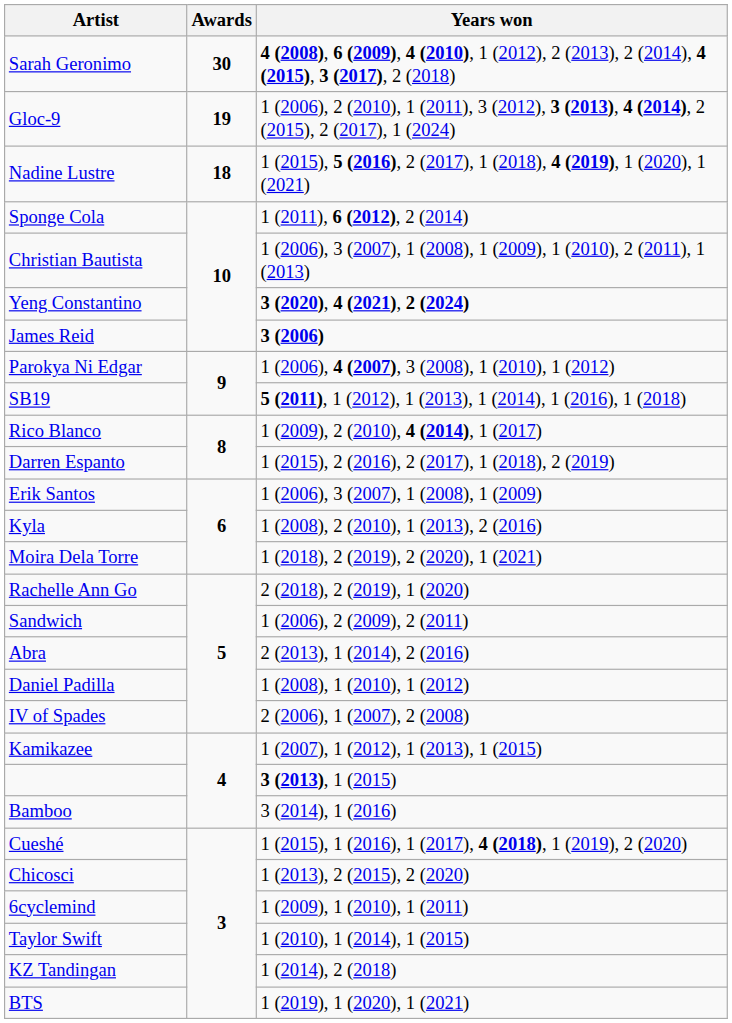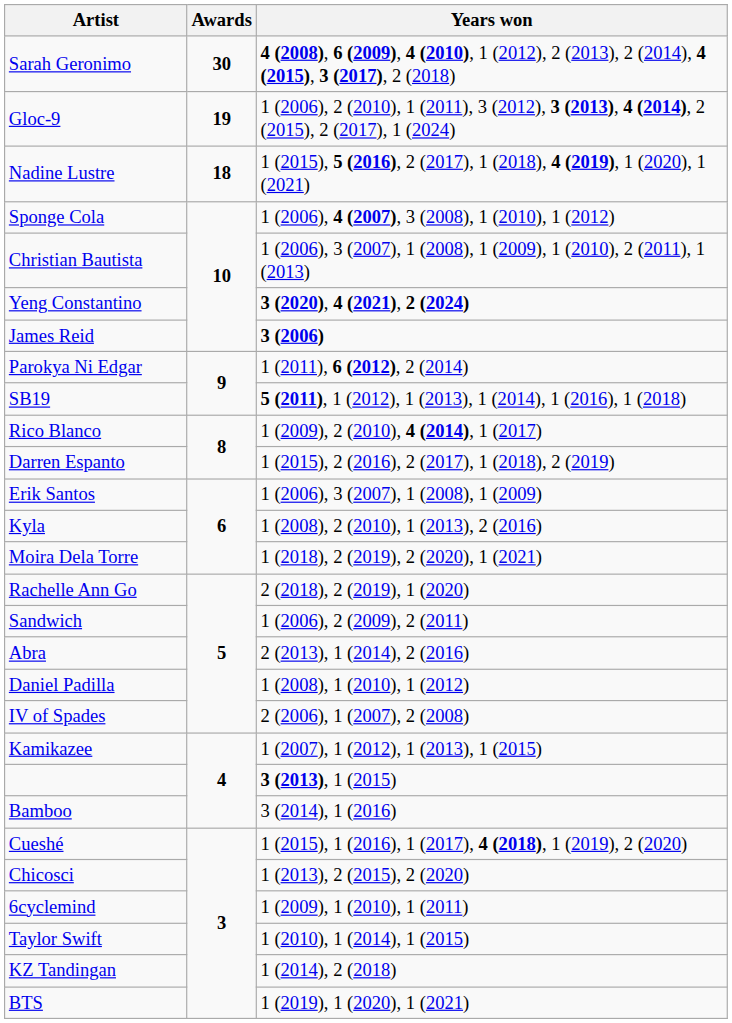 <table class="wikitable sortable" style="margin:1em auto; font-size:100%; line-height:20px; text-align:left" width:"100%">
 <tr>
 <th width="150">Artist</th>
 <th>Awards</th>
 <th>Years won</th>
 </tr>
 <tr>
 <td><a href='#'>Sarah Geronimo</a></td>
 <td align=center><strong>30</strong></td>
 <td><strong>4 (<a href='#'>2008</a>)</strong>, <strong>6 (<a href='#'>2009</a>)</strong>, <strong>4 (<a href='#'>2010</a>)</strong>, 1 (<a href='#'>2012</a>), 2 (<a href='#'>2013</a>), 2 (<a href='#'>2014</a>), <strong>4 (<a href='#'>2015</a>)</strong>, <strong>3 (<a href='#'>2017</a>)</strong>, 2 (<a href='#'>2018</a>)</td>
 </tr>
 <tr>
 <td><a href='#'>Gloc-9</a></td>
 <td align=center><strong>19</strong></td>
 <td>1 (<a href='#'>2006</a>), 2 (<a href='#'>2010</a>), 1 (<a href='#'>2011</a>), 3 (<a href='#'>2012</a>), <strong>3 (<a href='#'>2013</a>)</strong>, <strong>4 (<a href='#'>2014</a>)</strong>, 2 (<a href='#'>2015</a>), 2 (<a href='#'>2017</a>), 1 (<a href='#'>2024</a>)</td>
 </tr>
 <tr>
 <td><a href='#'>Nadine Lustre</a></td>
 <td align=center><strong>18</strong></td>
 <td>1 (<a href='#'>2015</a>), <strong>5 (<a href='#'>2016</a>)</strong>, 2 (<a href='#'>2017</a>), 1 (<a href='#'>2018</a>), <strong>4 (<a href='#'>2019</a>)</strong>, 1 (<a href='#'>2020</a>), 1 (<a href='#'>2021</a>)</td>
 </tr>
 <tr>
 <td><a href='#'>Sponge Cola</a></td>
 <td rowspan="4" align=center><strong>10</strong></td>
-<td>1 (<a href='#'>2011</a>), <strong>6 (<a href='#'>2012</a>)</strong>, 2 (<a href='#'>2014</a>)</td>
+<td>1 (<a href='#'>2006</a>), <strong>4 (<a href='#'>2007</a>)</strong>, 3 (<a href='#'>2008</a>), 1 (<a href='#'>2010</a>), 1 (<a href='#'>2012</a>)</td>
 </tr>
 <tr>
 <td><a href='#'>Christian Bautista</a></td>
 <td>1 (<a href='#'>2006</a>), 3 (<a href='#'>2007</a>), 1 (<a href='#'>2008</a>), 1 (<a href='#'>2009</a>), 1 (<a href='#'>2010</a>), 2 (<a href='#'>2011</a>), 1 (<a href='#'>2013</a>)</td>
 </tr>
 <tr>
 <td><a href='#'>Yeng Constantino</a></td>
 <td><strong>3 (<a href='#'>2020</a>)</strong>, <strong>4 (<a href='#'>2021</a>)</strong>, <strong>2 (<a href='#'>2024</a>)</strong></td>
 </tr>
 <tr>
 <td><a href='#'>James Reid</a></td>
 <td><strong>3 (<a href='#'>2006</a>)</strong></td>
 </tr>
 <tr>
 <td><a href='#'>Parokya Ni Edgar</a></td>
 <td rowspan="2" align=center><strong>9</strong></td>
-<td>1 (<a href='#'>2006</a>), <strong>4 (<a href='#'>2007</a>)</strong>, 3 (<a href='#'>2008</a>), 1 (<a href='#'>2010</a>), 1 (<a href='#'>2012</a>)</td>
+<td>1 (<a href='#'>2011</a>), <strong>6 (<a href='#'>2012</a>)</strong>, 2 (<a href='#'>2014</a>)</td>
 </tr>
 <tr>
 <td><a href='#'>SB19</a></td>
 <td><strong>5 (<a href='#'>2011</a>)</strong>, 1 (<a href='#'>2012</a>), 1 (<a href='#'>2013</a>), 1 (<a href='#'>2014</a>), 1 (<a href='#'>2016</a>), 1 (<a href='#'>2018</a>)</td>
 </tr>
 <tr>
 <td><a href='#'>Rico Blanco</a></td>
 <td rowspan="2" align=center><strong>8</strong></td>
 <td>1 (<a href='#'>2009</a>), 2 (<a href='#'>2010</a>), <strong>4 (<a href='#'>2014</a>)</strong>, 1 (<a href='#'>2017</a>)</td>
 </tr>
 <tr>
 <td><a href='#'>Darren Espanto</a></td>
 <td>1 (<a href='#'>2015</a>), 2 (<a href='#'>2016</a>), 2 (<a href='#'>2017</a>), 1 (<a href='#'>2018</a>), 2 (<a href='#'>2019</a>)</td>
 </tr>
 <tr>
 <td><a href='#'>Erik Santos</a></td>
 <td rowspan="3" align=center><strong>6</strong></td>
 <td>1 (<a href='#'>2006</a>), 3 (<a href='#'>2007</a>), 1 (<a href='#'>2008</a>), 1 (<a href='#'>2009</a>)</td>
 </tr>
 <tr>
 <td><a href='#'>Kyla</a></td>
 <td>1 (<a href='#'>2008</a>), 2 (<a href='#'>2010</a>), 1 (<a href='#'>2013</a>), 2 (<a href='#'>2016</a>)</td>
 </tr>
 <tr>
 <td><a href='#'>Moira Dela Torre</a></td>
 <td>1 (<a href='#'>2018</a>), 2 (<a href='#'>2019</a>), 2 (<a href='#'>2020</a>), 1 (<a href='#'>2021</a>)</td>
 </tr>
 <tr>
 <td><a href='#'>Rachelle Ann Go</a></td>
 <td rowspan="5" align=center><strong>5</strong></td>
 <td>2 (<a href='#'>2018</a>), 2 (<a href='#'>2019</a>), 1 (<a href='#'>2020</a>)</td>
 </tr>
 <tr>
 <td><a href='#'>Sandwich</a></td>
 <td>1 (<a href='#'>2006</a>), 2 (<a href='#'>2009</a>), 2 (<a href='#'>2011</a>)</td>
 </tr>
 <tr>
 <td><a href='#'>Abra</a></td>
 <td>2 (<a href='#'>2013</a>), 1 (<a href='#'>2014</a>), 2 (<a href='#'>2016</a>)</td>
 </tr>
 <tr>
 <td><a href='#'>Daniel Padilla</a></td>
 <td>1 (<a href='#'>2008</a>), 1 (<a href='#'>2010</a>), 1 (<a href='#'>2012</a>)</td>
 </tr>
 <tr>
 <td><a href='#'>IV of Spades</a></td>
 <td>2 (<a href='#'>2006</a>), 1 (<a href='#'>2007</a>), 2 (<a href='#'>2008</a>)</td>
 </tr>
 <tr>
 <td><a href='#'>Kamikazee</a></td>
 <td rowspan="3" align=center><strong>4</strong></td>
 <td>1 (<a href='#'>2007</a>), 1 (<a href='#'>2012</a>), 1 (<a href='#'>2013</a>), 1 (<a href='#'>2015</a>)</td>
 </tr>
 <tr>
 <td></td>
 <td><strong>3 (<a href='#'>2013</a>)</strong>, 1 (<a href='#'>2015</a>)</td>
 </tr>
 <tr>
 <td><a href='#'>Bamboo</a></td>
 <td>3 (<a href='#'>2014</a>), 1 (<a href='#'>2016</a>)</td>
 </tr>
 <tr>
 <td><a href='#'>Cueshé</a></td>
 <td rowspan="6" align=center><strong>3</strong></td>
 <td>1 (<a href='#'>2015</a>), 1 (<a href='#'>2016</a>), 1 (<a href='#'>2017</a>), <strong>4 (<a href='#'>2018</a>)</strong>, 1 (<a href='#'>2019</a>), 2 (<a href='#'>2020</a>)</td>
 </tr>
 <tr>
 <td><a href='#'>Chicosci</a></td>
 <td>1 (<a href='#'>2013</a>), 2 (<a href='#'>2015</a>), 2 (<a href='#'>2020</a>)</td>
 </tr>
 <tr>
 <td><a href='#'>6cyclemind</a></td>
 <td>1 (<a href='#'>2009</a>), 1 (<a href='#'>2010</a>), 1 (<a href='#'>2011</a>)</td>
 </tr>
 <tr>
 <td><a href='#'>Taylor Swift</a></td>
 <td>1 (<a href='#'>2010</a>), 1 (<a href='#'>2014</a>), 1 (<a href='#'>2015</a>)</td>
 </tr>
 <tr>
 <td><a href='#'>KZ Tandingan</a></td>
 <td>1 (<a href='#'>2014</a>), 2 (<a href='#'>2018</a>)</td>
 </tr>
 <tr>
 <td><a href='#'>BTS</a></td>
 <td>1 (<a href='#'>2019</a>), 1 (<a href='#'>2020</a>), 1 (<a href='#'>2021</a>)</td>
 </tr>
 </table>
